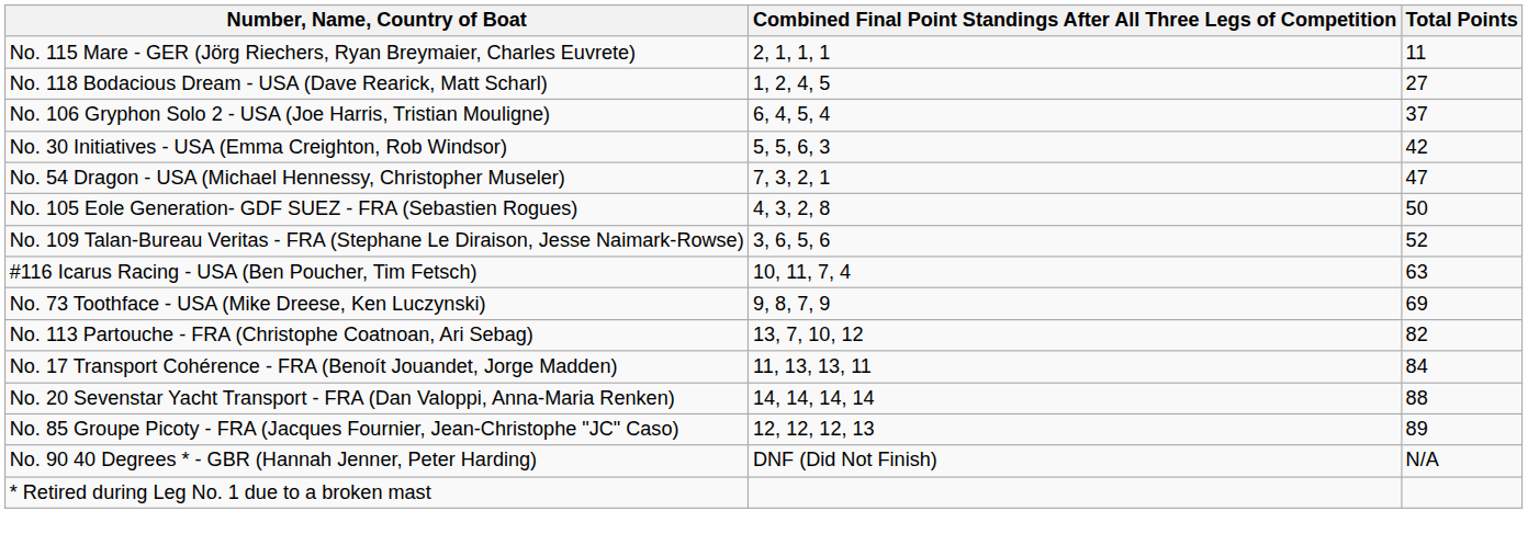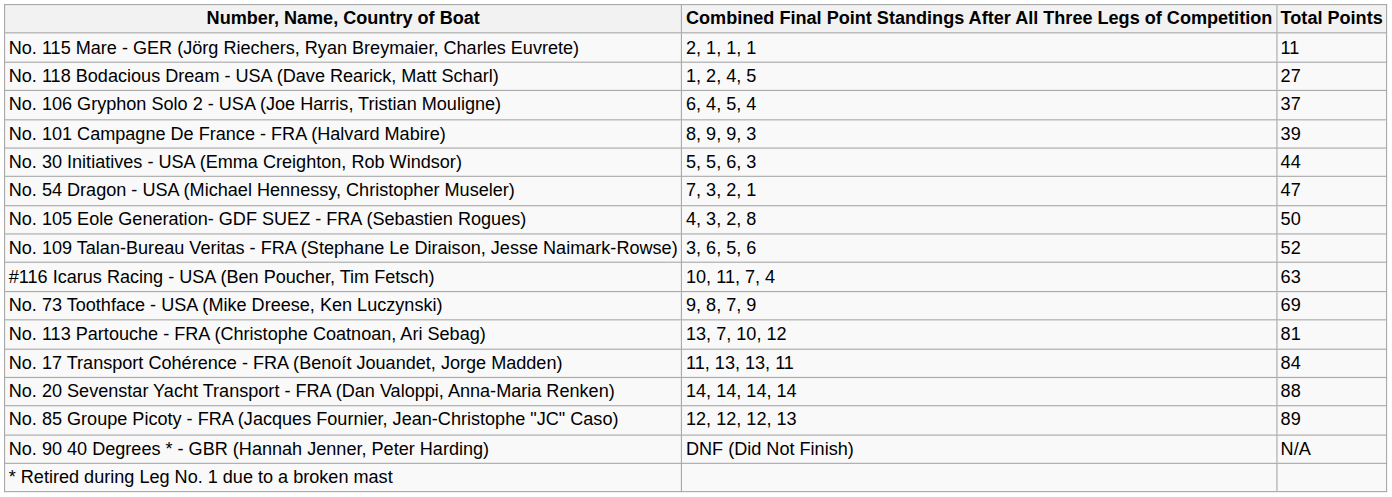 <table class="wikitable">
 <tr>
 <th>Number, Name, Country of Boat</th>
 <th>Combined Final Point Standings After All Three Legs of Competition</th>
 <th>Total Points</th>
 </tr>
 <tr>
 <td>No. 115 Mare - GER (Jörg Riechers, Ryan Breymaier, Charles Euvrete)</td>
 <td>2, 1, 1, 1</td>
 <td>11</td>
 </tr>
 <tr>
 <td>No. 118 Bodacious Dream - USA (Dave Rearick, Matt Scharl)</td>
 <td>1, 2, 4, 5</td>
 <td>27</td>
 </tr>
 <tr>
 <td>No. 106 Gryphon Solo 2 - USA (Joe Harris, Tristian Mouligne)</td>
 <td>6, 4, 5, 4</td>
 <td>37</td>
 </tr>
 <tr>
+<td>No. 101 Campagne De France - FRA (Halvard Mabire)</td>
+<td>8, 9, 9, 3</td>
+<td>39</td>
+</tr>
+<tr>
 <td>No. 30 Initiatives - USA (Emma Creighton, Rob Windsor)</td>
 <td>5, 5, 6, 3</td>
-<td>42</td>
+<td>44</td>
 </tr>
 <tr>
 <td>No. 54 Dragon - USA (Michael Hennessy, Christopher Museler)</td>
 <td>7, 3, 2, 1</td>
 <td>47</td>
 </tr>
 <tr>
 <td>No. 105 Eole Generation- GDF SUEZ - FRA (Sebastien Rogues)</td>
 <td>4, 3, 2, 8</td>
 <td>50</td>
 </tr>
 <tr>
 <td>No. 109 Talan-Bureau Veritas - FRA (Stephane Le Diraison, Jesse Naimark-Rowse)</td>
 <td>3, 6, 5, 6</td>
 <td>52</td>
 </tr>
 <tr>
 <td>#116 Icarus Racing - USA (Ben Poucher, Tim Fetsch)</td>
 <td>10, 11, 7, 4</td>
 <td>63</td>
 </tr>
 <tr>
 <td>No. 73 Toothface - USA (Mike Dreese, Ken Luczynski)</td>
 <td>9, 8, 7, 9</td>
 <td>69</td>
 </tr>
 <tr>
 <td>No. 113 Partouche - FRA (Christophe Coatnoan, Ari Sebag)</td>
 <td>13, 7, 10, 12</td>
-<td>82</td>
+<td>81</td>
 </tr>
 <tr>
 <td>No. 17 Transport Cohérence - FRA (Benoít Jouandet, Jorge Madden)</td>
 <td>11, 13, 13, 11</td>
 <td>84</td>
 </tr>
 <tr>
 <td>No. 20 Sevenstar Yacht Transport - FRA (Dan Valoppi, Anna-Maria Renken)</td>
 <td>14, 14, 14, 14</td>
 <td>88</td>
 </tr>
 <tr>
 <td>No. 85 Groupe Picoty - FRA (Jacques Fournier, Jean-Christophe "JC" Caso)</td>
 <td>12, 12, 12, 13</td>
 <td>89</td>
 </tr>
 <tr>
 <td>No. 90 40 Degrees * - GBR (Hannah Jenner, Peter Harding)</td>
 <td>DNF (Did Not Finish)</td>
 <td>N/A</td>
 </tr>
 <tr>
 <td>* Retired during Leg No. 1 due to a broken mast</td>
 <td></td>
 <td></td>
 </tr>
 </table>
